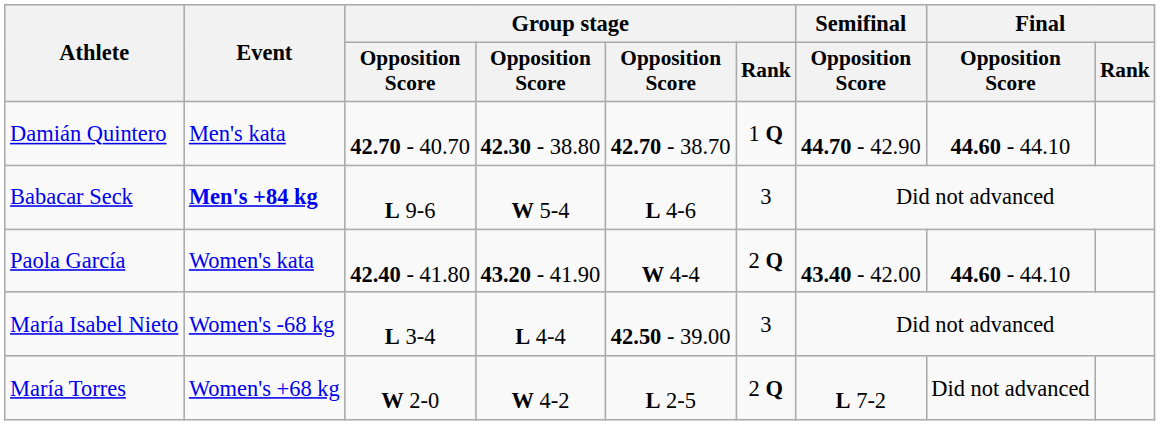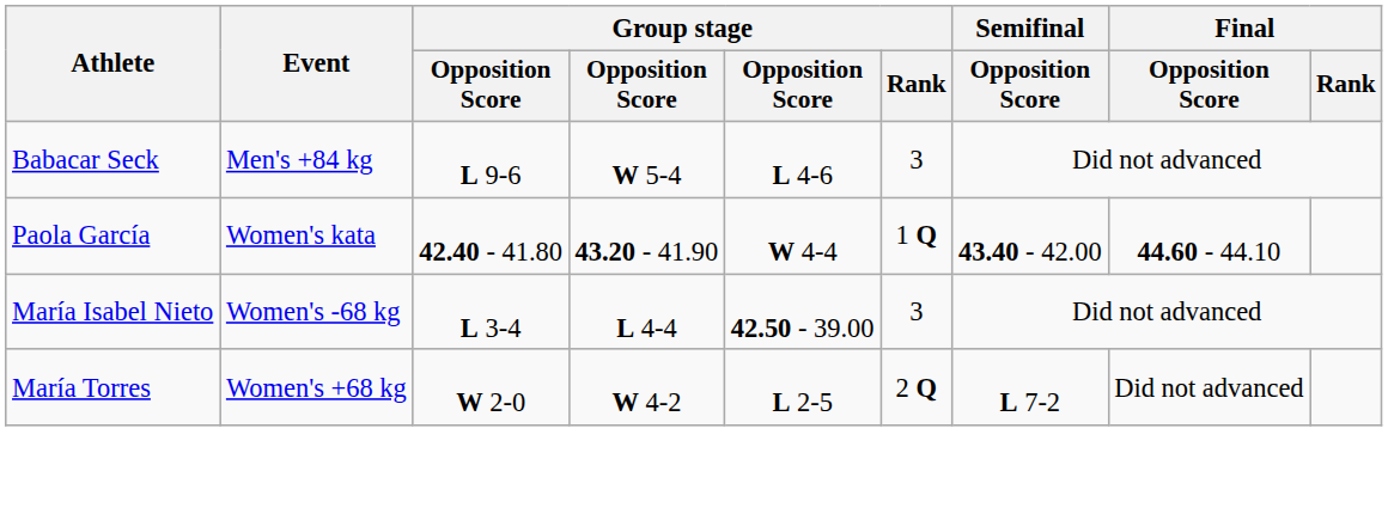 <table class="wikitable" style="text-align:center; font-size:90%">
 <tr>
 <th rowspan=2>Athlete</th>
 <th rowspan=2>Event</th>
 <th colspan=4>Group stage</th>
 <th>Semifinal</th>
 <th colspan=2>Final</th>
 </tr>
 <tr style="font-size:95%">
 <th>Opposition<br>Score</th>
 <th>Opposition<br>Score</th>
 <th>Opposition<br>Score</th>
 <th>Rank</th>
 <th>Opposition<br>Score</th>
 <th>Opposition<br>Score</th>
 <th>Rank</th>
 </tr>
 <tr>
-<td align=left><a href='#'>Damián Quintero</a></td>
-<td align=left><a href='#'>Men's kata</a></td>
-<td><br><strong>42.70</strong> - 40.70</td>
-<td><br><strong>42.30</strong> - 38.80</td>
-<td><br> <strong>42.70</strong> - 38.70</td>
-<td>1 <strong>Q</strong></td>
-<td><br><strong>44.70</strong> - 42.90</td>
-<td><br><strong>44.60</strong> - 44.10</td>
-<td></td>
-</tr>
-<tr>
 <td align=left><a href='#'>Babacar Seck</a></td>
-<td align=left><strong><a href='#'>Men's +84 kg</a></strong></td>
+<td align=left><a href='#'>Men's +84 kg</a></td>
 <td><br><strong>L</strong> 9-6</td>
 <td><br><strong>W</strong> 5-4</td>
 <td><br><strong>L</strong> 4-6</td>
 <td>3</td>
 <td colspan=3>Did not advanced</td>
 </tr>
 <tr>
 <td align=left><a href='#'>Paola García</a></td>
 <td align=left><a href='#'>Women's kata</a></td>
 <td><br><strong>42.40</strong> - 41.80</td>
 <td><br><strong>43.20</strong> - 41.90</td>
 <td><br><strong>W</strong> 4-4</td>
-<td>2 <strong>Q</strong></td>
+<td>1 <strong>Q</strong></td>
 <td><br><strong>43.40</strong> - 42.00</td>
 <td><br><strong>44.60</strong> - 44.10</td>
 <td></td>
 </tr>
 <tr>
 <td align=left><a href='#'>María Isabel Nieto</a></td>
 <td align=left><a href='#'>Women's -68 kg</a></td>
 <td><br><strong>L</strong> 3-4</td>
 <td><br><strong>L</strong> 4-4</td>
 <td><br><strong>42.50</strong> - 39.00</td>
 <td>3</td>
 <td colspan=3>Did not advanced</td>
 </tr>
 <tr>
 <td align=left><a href='#'>María Torres</a></td>
 <td align=left><a href='#'>Women's +68 kg</a></td>
 <td><br><strong>W</strong> 2-0</td>
 <td><br><strong>W</strong> 4-2</td>
 <td><br><strong>L</strong> 2-5</td>
 <td>2 <strong>Q</strong></td>
 <td><br><strong>L</strong> 7-2</td>
 <td>Did not advanced</td>
 <td></td>
 </tr>
 </table>
